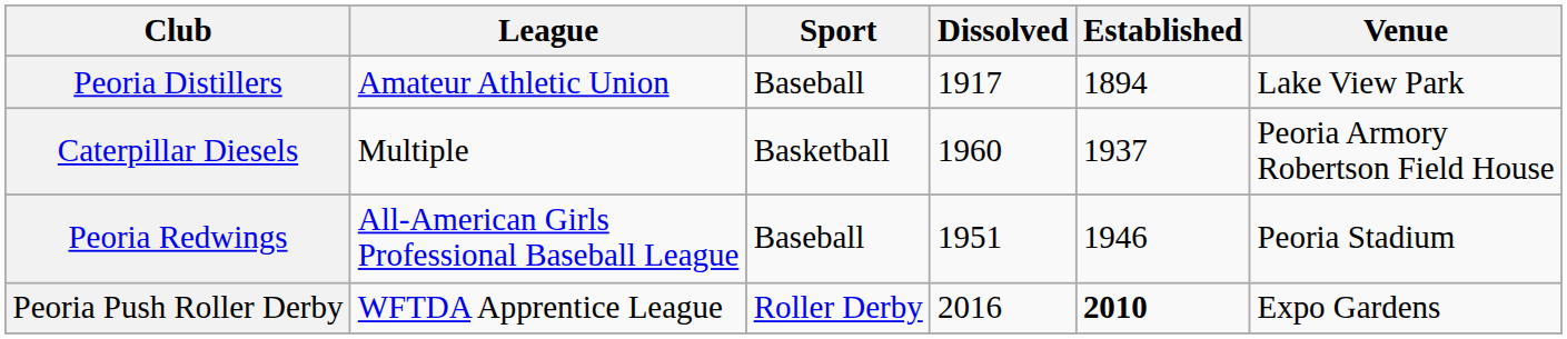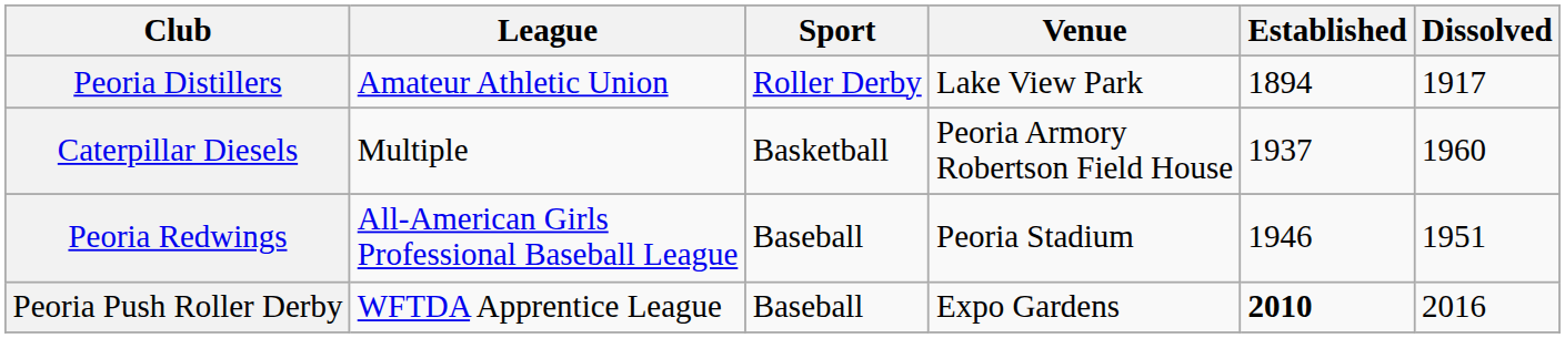 <table class="wikitable sortable">
 <tr>
 <th scope="col">Club</th>
 <th scope="col">League</th>
 <th scope="col">Sport</th>
+<th scope="col">Venue</th>
+<th scope="col">Established</th>
 <th scope="col">Dissolved</th>
-<th scope="col">Established</th>
-<th scope="col">Venue</th>
 </tr>
 <tr>
 <th scope="row" style="font-weight: normal; text-align: center;"><a href='#'>Peoria Distillers</a></th>
 <td><a href='#'>Amateur Athletic Union</a></td>
-<td>Baseball</td>
+<td><a href='#'>Roller Derby</a></td>
+<td>Lake View Park</td>
+<td>1894</td>
 <td>1917</td>
-<td>1894</td>
-<td>Lake View Park</td>
 </tr>
 <tr>
 <th scope="row" style="font-weight: normal; text-align: center;"><a href='#'>Caterpillar Diesels</a></th>
 <td>Multiple</td>
 <td>Basketball</td>
+<td>Peoria Armory<br>Robertson Field House</td>
+<td>1937</td>
 <td>1960</td>
-<td>1937</td>
-<td>Peoria Armory<br>Robertson Field House</td>
 </tr>
 <tr>
 <th scope="row" style="font-weight: normal; text-align: center;"><a href='#'>Peoria Redwings</a></th>
 <td><a href='#'>All-American Girls</a><br><a href='#'>Professional Baseball League</a></td>
 <td>Baseball</td>
+<td>Peoria Stadium</td>
+<td>1946</td>
 <td>1951</td>
-<td>1946</td>
-<td>Peoria Stadium</td>
 </tr>
 <tr>
 <th scope="row" style="font-weight: normal; text-align: center;">Peoria Push Roller Derby</th>
 <td><a href='#'>WFTDA</a> Apprentice League</td>
-<td><a href='#'>Roller Derby</a></td>
+<td>Baseball</td>
+<td>Expo Gardens</td>
+<td><strong>2010</strong></td>
 <td>2016</td>
-<td><strong>2010</strong></td>
-<td>Expo Gardens</td>
 </tr>
 </table>
